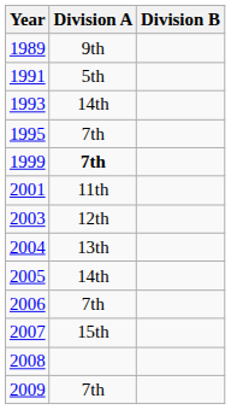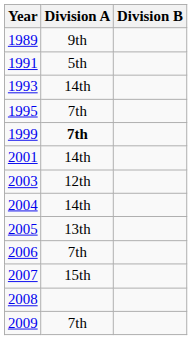 <table class="wikitable" style="text-align:center">
 <tr>
 <th>Year</th>
 <th>Division A</th>
 <th>Division B</th>
 </tr>
 <tr>
 <td><a href='#'>1989</a></td>
 <td>9th</td>
 <td></td>
 </tr>
 <tr>
 <td><a href='#'>1991</a></td>
 <td>5th</td>
 <td></td>
 </tr>
 <tr>
 <td><a href='#'>1993</a></td>
 <td>14th</td>
 <td></td>
 </tr>
 <tr>
 <td><a href='#'>1995</a></td>
 <td>7th</td>
 <td></td>
 </tr>
 <tr>
 <td><a href='#'>1999</a></td>
 <td><strong>7th</strong></td>
 <td></td>
 </tr>
 <tr>
 <td><a href='#'>2001</a></td>
-<td>11th</td>
+<td>14th</td>
 <td></td>
 </tr>
 <tr>
 <td><a href='#'>2003</a></td>
 <td>12th</td>
 <td></td>
 </tr>
 <tr>
 <td><a href='#'>2004</a></td>
-<td>13th</td>
+<td>14th</td>
 <td></td>
 </tr>
 <tr>
 <td><a href='#'>2005</a></td>
-<td>14th</td>
+<td>13th</td>
 <td></td>
 </tr>
 <tr>
 <td><a href='#'>2006</a></td>
 <td>7th</td>
 <td></td>
 </tr>
 <tr>
 <td><a href='#'>2007</a></td>
 <td>15th</td>
 <td></td>
 </tr>
 <tr>
 <td><a href='#'>2008</a></td>
 <td></td>
 <td></td>
 </tr>
 <tr>
 <td><a href='#'>2009</a></td>
 <td>7th</td>
 <td></td>
 </tr>
 </table>
